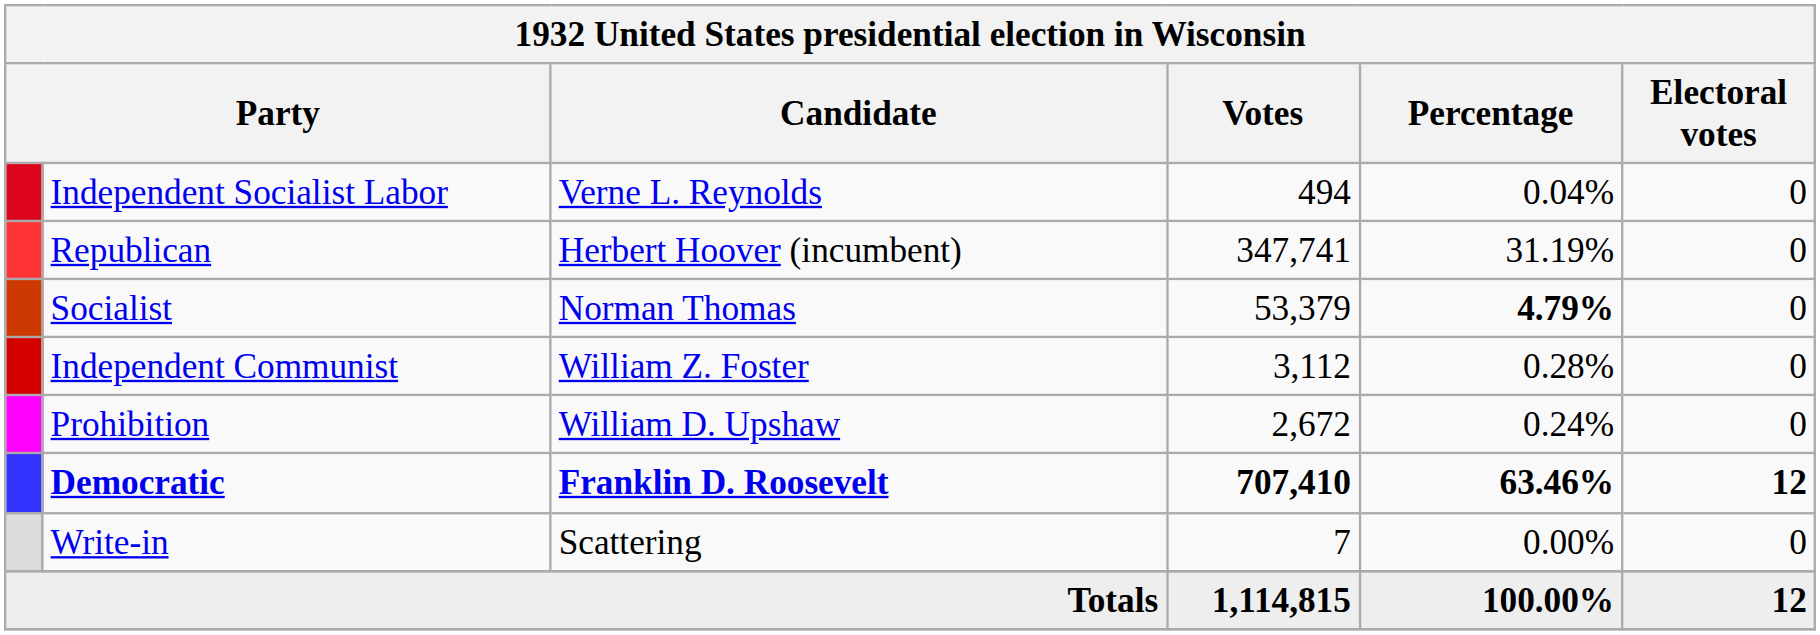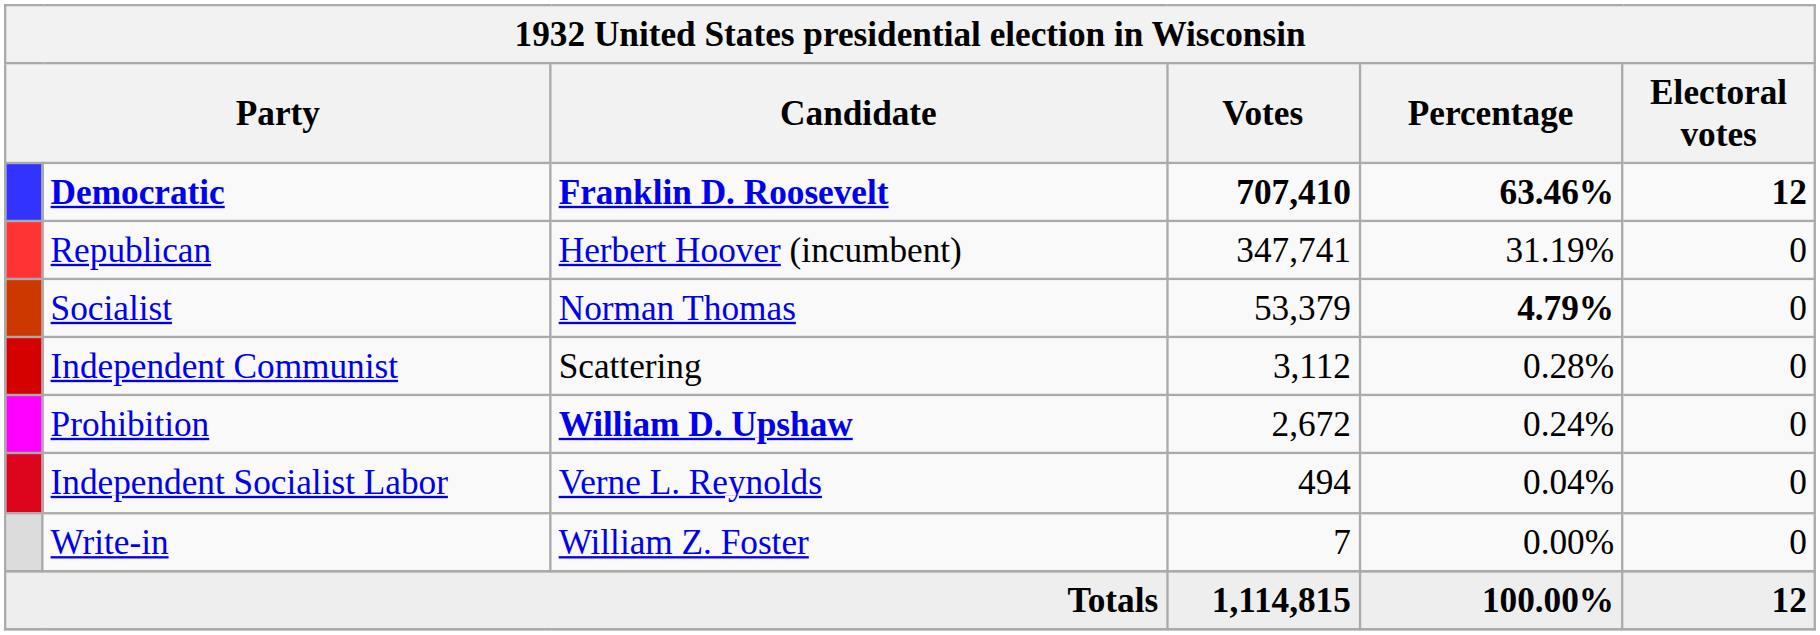 <table class="wikitable nowrap" style="font-size: 95%;">
 <tr>
 <th colspan="6">1932 United States presidential election in Wisconsin</th>
 </tr>
 <tr>
 <th colspan="2" style="width: 15em">Party</th>
 <th style="width: 17em">Candidate</th>
 <th style="width: 5em">Votes</th>
 <th style="width: 7em">Percentage</th>
 <th style="width: 5em">Electoral votes</th>
 </tr>
 <tr>
-<th style="background-color:#DD051D; width: 3px"></th>
-<td style="width: 130px"><a href='#'>Independent Socialist Labor</a></td>
-<td><a href='#'>Verne L. Reynolds</a></td>
-<td align="right">494</td>
-<td align="right">0.04%</td>
-<td align="right">0</td>
+<th style="background-color:#3333FF; width: 3px"></th>
+<td style="width: 130px"><strong><a href='#'>Democratic</a></strong></td>
+<td><strong><a href='#'>Franklin D. Roosevelt</a></strong></td>
+<td align="right"><strong>707,410</strong></td>
+<td align="right"><strong>63.46%</strong></td>
+<td align="right"><strong>12</strong></td>
 </tr>
 <tr>
 <th style="background-color:#FF3333; width: 3px"></th>
 <td style="width: 130px"><a href='#'>Republican</a></td>
 <td><a href='#'>Herbert Hoover</a> (incumbent)</td>
 <td align="right">347,741</td>
 <td align="right">31.19%</td>
 <td align="right">0</td>
 </tr>
 <tr>
 <th style="background-color:#CD3700; width: 3px"></th>
 <td style="width: 130px"><a href='#'>Socialist</a></td>
 <td><a href='#'>Norman Thomas</a></td>
 <td align="right">53,379</td>
 <td align="right"><strong>4.79%</strong></td>
 <td align="right">0</td>
 </tr>
 <tr>
 <th style="background-color:#D50000; width: 3px"></th>
 <td style="width: 130px"><a href='#'>Independent Communist</a></td>
-<td><a href='#'>William Z. Foster</a></td>
+<td>Scattering</td>
 <td align="right">3,112</td>
 <td align="right">0.28%</td>
 <td align="right">0</td>
 </tr>
 <tr>
 <th style="background-color:#FF00FF; width: 3px"></th>
 <td style="width: 130px"><a href='#'>Prohibition</a></td>
-<td><a href='#'>William D. Upshaw</a></td>
+<td><strong><a href='#'>William D. Upshaw</a></strong></td>
 <td align="right">2,672</td>
 <td align="right">0.24%</td>
 <td align="right">0</td>
 </tr>
 <tr>
-<th style="background-color:#3333FF; width: 3px"></th>
-<td style="width: 130px"><strong><a href='#'>Democratic</a></strong></td>
-<td><strong><a href='#'>Franklin D. Roosevelt</a></strong></td>
-<td align="right"><strong>707,410</strong></td>
-<td align="right"><strong>63.46%</strong></td>
-<td align="right"><strong>12</strong></td>
+<th style="background-color:#DD051D; width: 3px"></th>
+<td style="width: 130px"><a href='#'>Independent Socialist Labor</a></td>
+<td><a href='#'>Verne L. Reynolds</a></td>
+<td align="right">494</td>
+<td align="right">0.04%</td>
+<td align="right">0</td>
 </tr>
 <tr>
 <th style="background-color:#DCDCDC; width: 3px"></th>
 <td style="width: 130px"><a href='#'>Write-in</a></td>
-<td>Scattering</td>
+<td><a href='#'>William Z. Foster</a></td>
 <td align="right">7</td>
 <td align="right">0.00%</td>
 <td align="right">0</td>
 </tr>
 <tr>
 </tr>
 <tr bgcolor="#EEEEEE">
 <td colspan="3" align="right"><strong>Totals</strong></td>
 <td align="right"><strong>1,114,815</strong></td>
 <td align="right"><strong>100.00%</strong></td>
 <td align="right"><strong>12</strong></td>
 </tr>
 <tr>
 </tr>
 </table>
